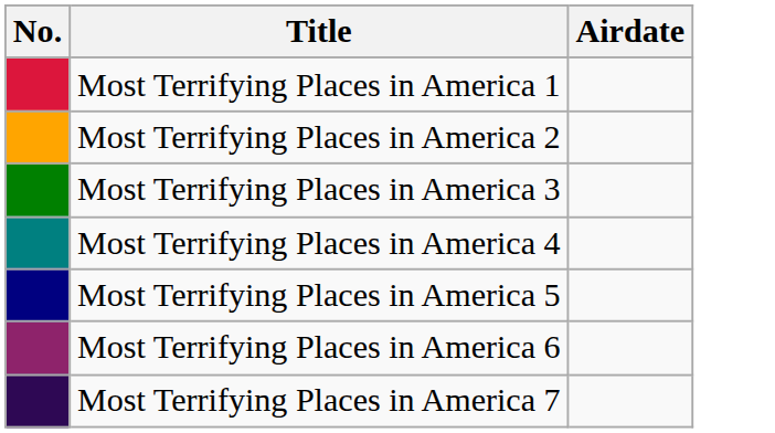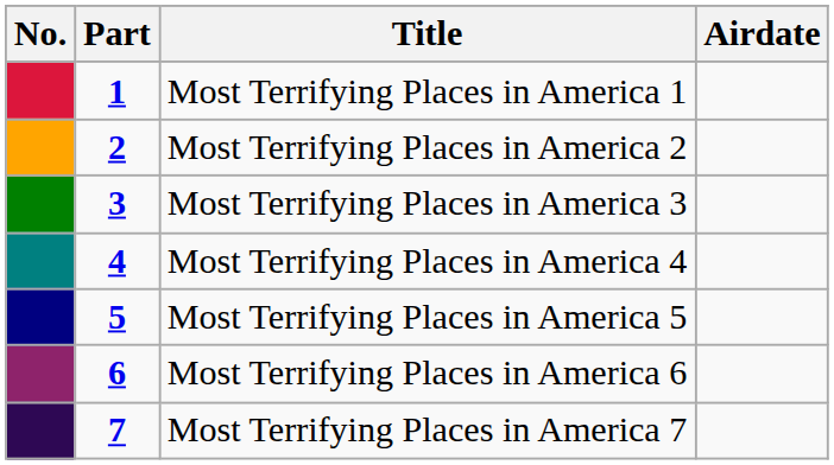 <table class="wikitable">
 <tr>
 <th>No.</th>
+<th>Part</th>
 <th>Title</th>
 <th>Airdate</th>
 </tr>
 <tr>
 <td style="background:#dc163c; height:5px;"></td>
+<td style="text-align:center;"><strong><a href='#'>1</a></strong></td>
 <td style="text-align:center;">Most Terrifying Places in America 1</td>
 <td style="text-align:center;"></td>
 </tr>
 <tr>
 <td style="background:orange; height:5px;"></td>
+<td style="text-align:center;"><strong><a href='#'>2</a></strong></td>
 <td style="text-align:center;">Most Terrifying Places in America 2</td>
 <td style="text-align:center;"></td>
 </tr>
 <tr>
 <td style="background:green; height:5px;"></td>
+<td style="text-align:center;"><strong><a href='#'>3</a></strong></td>
 <td style="text-align:center;">Most Terrifying Places in America 3</td>
 <td style="text-align:center;"></td>
 </tr>
 <tr>
 <td style="background:teal; height:5px;"></td>
+<td style="text-align:center;"><strong><a href='#'>4</a></strong></td>
 <td style="text-align:center;">Most Terrifying Places in America 4</td>
 <td style="text-align:center;"></td>
 </tr>
 <tr>
 <td style="background:navy; height:5px;"></td>
+<td style="text-align:center;"><strong><a href='#'>5</a></strong></td>
 <td style="text-align:center;">Most Terrifying Places in America 5</td>
 <td style="text-align:center;"></td>
 </tr>
 <tr>
 <td style="background:#8e236b; height:5px;"></td>
+<td style="text-align:center;"><strong><a href='#'>6</a></strong></td>
 <td style="text-align:center;">Most Terrifying Places in America 6</td>
 <td style="text-align:center;"></td>
 </tr>
 <tr>
 <td style="background:#2e0854;" height-"5px"></td>
+<td style="text-align:center;"><strong><a href='#'>7</a></strong></td>
 <td style="text-align:center;">Most Terrifying Places in America 7</td>
 <td style="text-align:center;"></td>
 </tr>
 </table>
